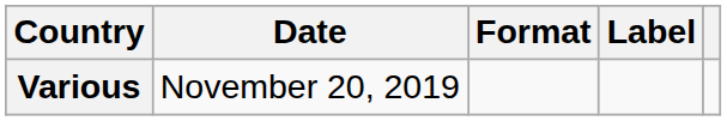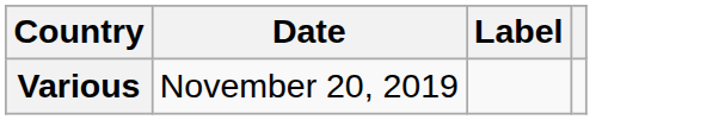 <table class="wikitable plainrowheaders" border="1">
 <tr>
 <th scope="col">Country</th>
 <th scope="col">Date</th>
-<th scope="col">Format</th>
 <th scope="col">Label</th>
 <th scope="col"></th>
 </tr>
 <tr>
 <th scope="row">Various</th>
 <td>November 20, 2019</td>
 <td></td>
-<td></td>
 <td style="text-align:center;"></td>
 </tr>
 </table>
